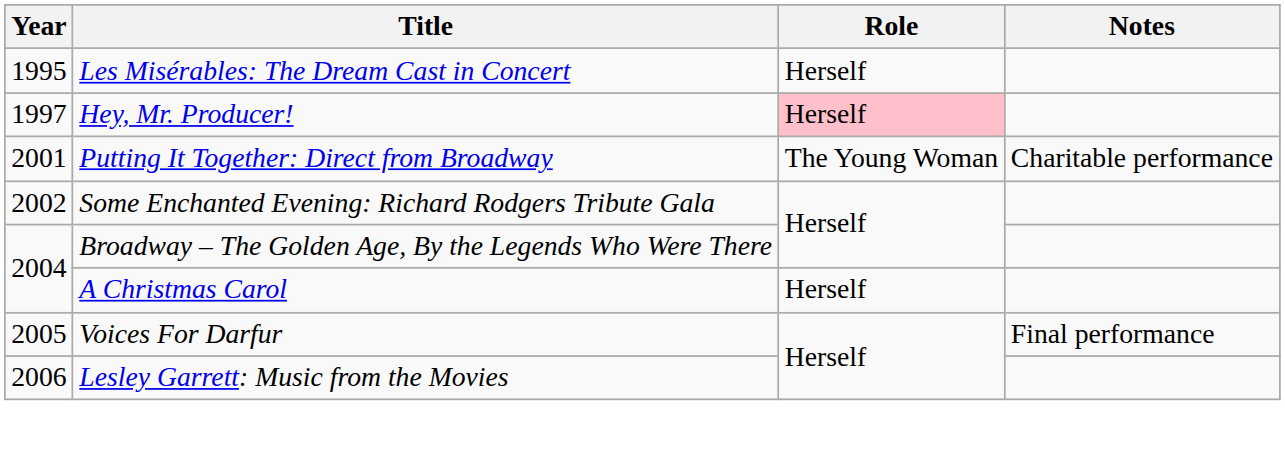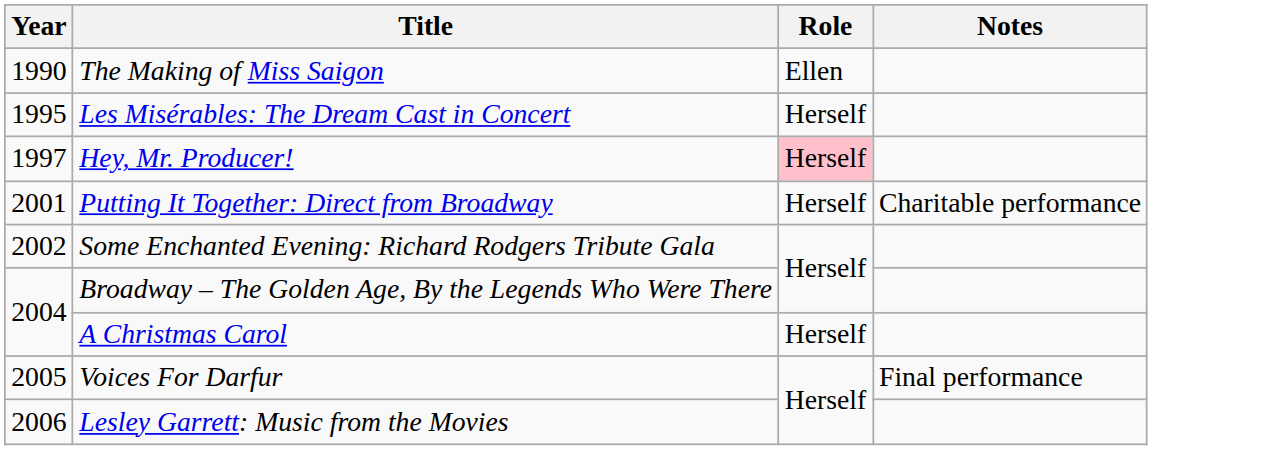 <table class="wikitable sortable">
 <tr>
 <th>Year</th>
 <th>Title</th>
 <th>Role</th>
 <th class="unsortable">Notes</th>
+</tr>
+<tr>
+<td align="center">1990</td>
+<td><em>The Making of <a href='#'>Miss Saigon</a></em></td>
+<td>Ellen</td>
+<td></td>
 </tr>
 <tr>
 <td align="center">1995</td>
 <td><em><a href='#'>Les Misérables: The Dream Cast in Concert</a></em></td>
 <td>Herself</td>
 <td></td>
 </tr>
 <tr>
 <td align="center">1997</td>
 <td><em><a href='#'>Hey, Mr. Producer!</a></em></td>
 <td style="background: pink;">Herself</td>
 <td></td>
 </tr>
 <tr>
 <td align="center">2001</td>
 <td><em><a href='#'>Putting It Together: Direct from Broadway</a></em></td>
-<td>The Young Woman</td>
+<td>Herself</td>
 <td>Charitable performance</td>
 </tr>
 <tr>
 <td align="center">2002</td>
 <td><em>Some Enchanted Evening: Richard Rodgers Tribute Gala</em></td>
 <td rowspan=2>Herself</td>
 <td></td>
 </tr>
 <tr>
 <td align="center" rowspan=2>2004</td>
 <td><em>Broadway – The Golden Age, By the Legends Who Were There</em></td>
 <td></td>
 </tr>
 <tr>
 <td><em><a href='#'>A Christmas Carol</a></em></td>
 <td>Herself</td>
 <td></td>
 </tr>
 <tr>
 <td align="center">2005</td>
 <td><em>Voices For Darfur</em></td>
 <td rowspan=2>Herself</td>
 <td>Final performance</td>
 </tr>
 <tr>
 <td align="center">2006</td>
 <td><em><a href='#'>Lesley Garrett</a>: Music from the Movies</em></td>
 <td></td>
 </tr>
 </table>
